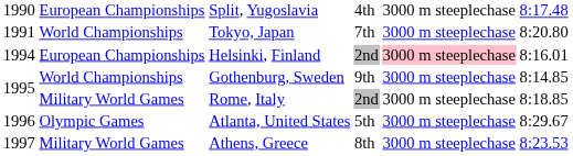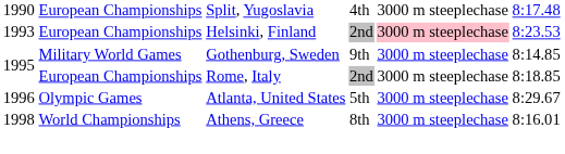 <table>
 <tr>
 <td>1990</td>
 <td><a href='#'>European Championships</a></td>
 <td><a href='#'>Split</a>, <a href='#'>Yugoslavia</a></td>
 <td>4th</td>
 <td>3000 m steeplechase</td>
 <td><a href='#'>8:17.48</a></td>
 </tr>
 <tr>
-<td>1991</td>
-<td><a href='#'>World Championships</a></td>
-<td><a href='#'>Tokyo, Japan</a></td>
-<td>7th</td>
-<td><a href='#'>3000 m steeplechase</a></td>
-<td>8:20.80</td>
-</tr>
-<tr>
-<td>1994</td>
+<td>1993</td>
 <td><a href='#'>European Championships</a></td>
 <td><a href='#'>Helsinki</a>, <a href='#'>Finland</a></td>
 <td bgcolor=silver>2nd</td>
 <td style="background: pink;">3000 m steeplechase</td>
-<td>8:16.01</td>
+<td><a href='#'>8:23.53</a></td>
 </tr>
 <tr>
 <td rowspan=2>1995</td>
-<td><a href='#'>World Championships</a></td>
+<td><a href='#'>Military World Games</a></td>
 <td><a href='#'>Gothenburg, Sweden</a></td>
 <td>9th</td>
 <td><a href='#'>3000 m steeplechase</a></td>
 <td>8:14.85</td>
 </tr>
 <tr>
-<td><a href='#'>Military World Games</a></td>
+<td><a href='#'>European Championships</a></td>
 <td><a href='#'>Rome</a>, <a href='#'>Italy</a></td>
 <td bgcolor=silver>2nd</td>
 <td>3000 m steeplechase</td>
 <td>8:18.85</td>
 </tr>
 <tr>
 <td>1996</td>
 <td><a href='#'>Olympic Games</a></td>
 <td><a href='#'>Atlanta, United States</a></td>
 <td>5th</td>
 <td><a href='#'>3000 m steeplechase</a></td>
 <td>8:29.67</td>
 </tr>
 <tr>
-<td>1997</td>
-<td><a href='#'>Military World Games</a></td>
+<td>1998</td>
+<td><a href='#'>World Championships</a></td>
 <td><a href='#'>Athens, Greece</a></td>
 <td>8th</td>
 <td><a href='#'>3000 m steeplechase</a></td>
-<td><a href='#'>8:23.53</a></td>
+<td>8:16.01</td>
 </tr>
 </table>
